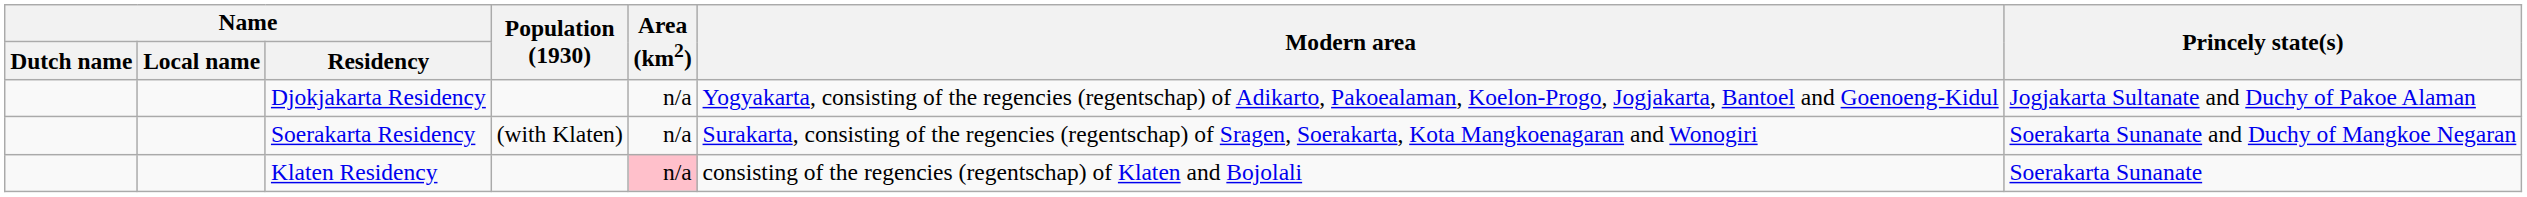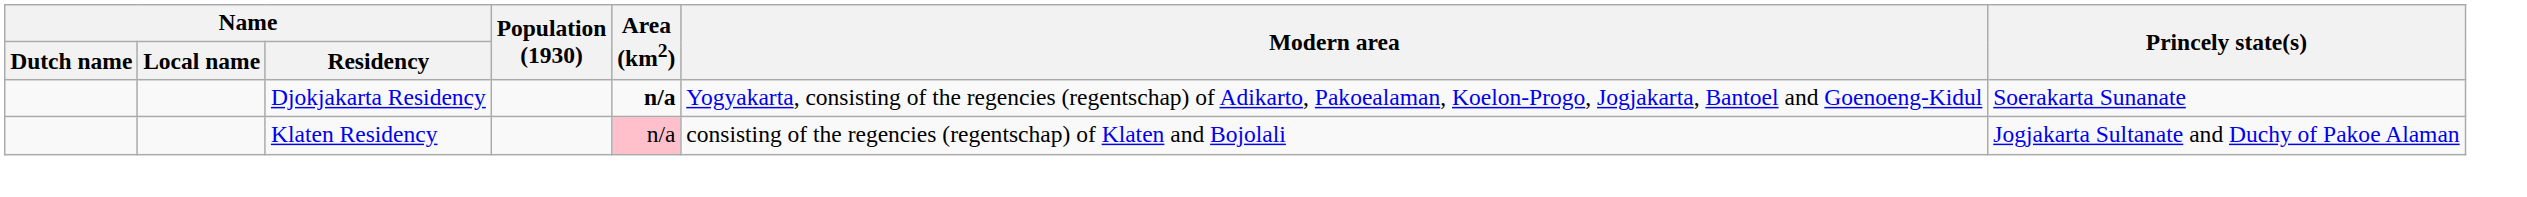 <table class=wikitable>
 <tr>
 <th colspan=3>Name</th>
 <th rowspan=2>Population<br>(1930)</th>
 <th rowspan=2>Area<br>(km<sup>2</sup>)</th>
 <th rowspan=2>Modern area</th>
 <th rowspan=2>Princely state(s)</th>
 </tr>
 <tr>
 <th>Dutch name</th>
 <th>Local name</th>
 <th>Residency</th>
 </tr>
 <tr>
 <td></td>
 <td></td>
 <td><a href='#'>Djokjakarta Residency</a></td>
 <td align=right></td>
-<td align=right>n/a</td>
+<td align=right><strong>n/a</strong></td>
 <td><a href='#'>Yogyakarta</a>, consisting of the regencies (regentschap) of <a href='#'>Adikarto</a>, <a href='#'>Pakoealaman</a>, <a href='#'>Koelon-Progo</a>, <a href='#'>Jogjakarta</a>, <a href='#'>Bantoel</a> and <a href='#'>Goenoeng-Kidul</a></td>
-<td><a href='#'>Jogjakarta Sultanate</a> and <a href='#'>Duchy of Pakoe Alaman</a></td>
-</tr>
-<tr>
-<td></td>
-<td></td>
-<td><a href='#'>Soerakarta Residency</a></td>
-<td align=right> (with Klaten)</td>
-<td align=right>n/a</td>
-<td><a href='#'>Surakarta</a>, consisting of the regencies (regentschap) of <a href='#'>Sragen</a>, <a href='#'>Soerakarta</a>, <a href='#'>Kota Mangkoenagaran</a> and <a href='#'>Wonogiri</a></td>
-<td><a href='#'>Soerakarta Sunanate</a> and <a href='#'>Duchy of Mangkoe Negaran</a></td>
+<td><a href='#'>Soerakarta Sunanate</a></td>
 </tr>
 <tr>
 <td></td>
 <td></td>
 <td><a href='#'>Klaten Residency</a></td>
 <td align=right></td>
 <td align=right style="background: pink;">n/a</td>
 <td>consisting of the regencies (regentschap) of <a href='#'>Klaten</a> and <a href='#'>Bojolali</a></td>
-<td><a href='#'>Soerakarta Sunanate</a></td>
+<td><a href='#'>Jogjakarta Sultanate</a> and <a href='#'>Duchy of Pakoe Alaman</a></td>
 </tr>
 </table>
